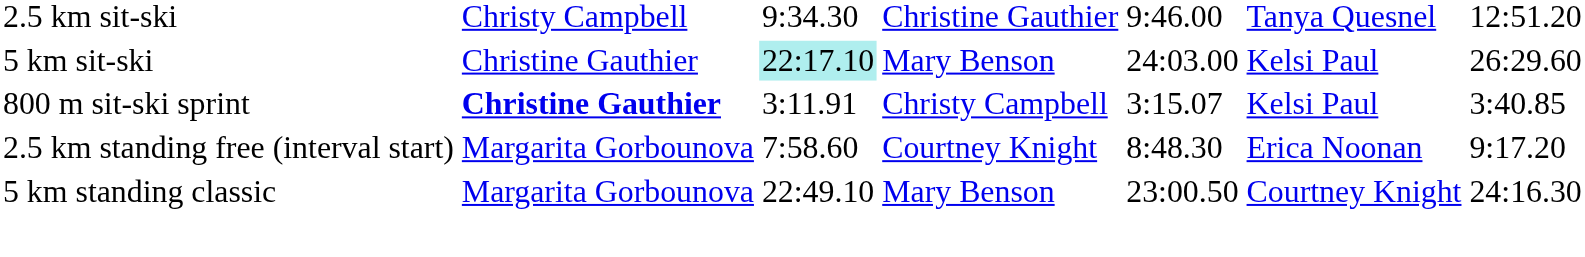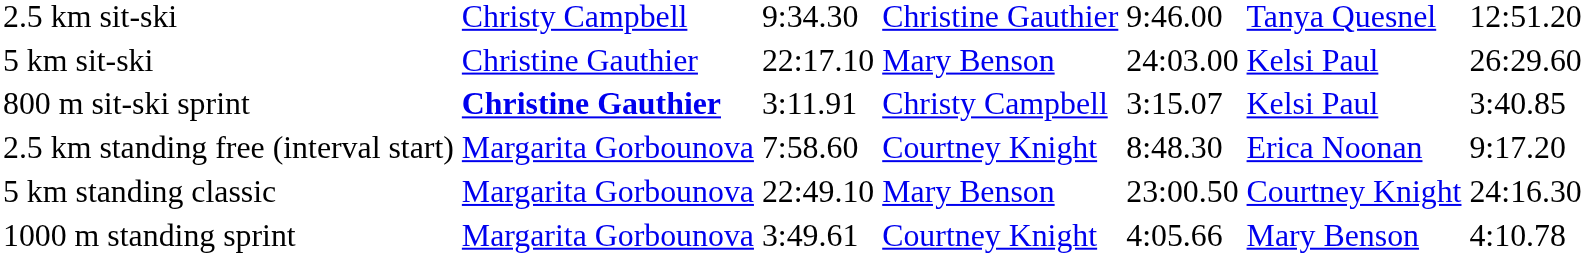 <table>
 <tr>
 <td>2.5 km sit-ski</td>
 <td><a href='#'>Christy Campbell</a><br></td>
 <td>9:34.30</td>
 <td><a href='#'>Christine Gauthier</a><br></td>
 <td>9:46.00</td>
 <td><a href='#'>Tanya Quesnel</a><br></td>
 <td>12:51.20</td>
 </tr>
 <tr>
 <td>5 km sit-ski</td>
 <td><a href='#'>Christine Gauthier</a><br></td>
-<td style="background: paleturquoise;">22:17.10</td>
+<td>22:17.10</td>
 <td><a href='#'>Mary Benson</a><br></td>
 <td>24:03.00</td>
 <td><a href='#'>Kelsi Paul</a><br></td>
 <td>26:29.60</td>
 </tr>
 <tr>
 <td>800 m sit-ski sprint</td>
 <td><strong><a href='#'>Christine Gauthier</a><br></strong></td>
 <td>3:11.91</td>
 <td><a href='#'>Christy Campbell</a><br></td>
 <td>3:15.07</td>
 <td><a href='#'>Kelsi Paul</a><br></td>
 <td>3:40.85</td>
 </tr>
 <tr>
 <td>2.5 km standing free (interval start)</td>
 <td><a href='#'>Margarita Gorbounova</a><br></td>
 <td>7:58.60</td>
 <td><a href='#'>Courtney Knight</a><br></td>
 <td>8:48.30</td>
 <td><a href='#'>Erica Noonan</a><br></td>
 <td>9:17.20</td>
 </tr>
 <tr>
 <td>5 km standing classic</td>
 <td><a href='#'>Margarita Gorbounova</a><br></td>
 <td>22:49.10</td>
 <td><a href='#'>Mary Benson</a><br></td>
 <td>23:00.50</td>
 <td><a href='#'>Courtney Knight</a><br></td>
 <td>24:16.30</td>
 </tr>
+<tr>
+<td>1000 m standing sprint</td>
+<td><a href='#'>Margarita Gorbounova</a><br></td>
+<td>3:49.61</td>
+<td><a href='#'>Courtney Knight</a><br></td>
+<td>4:05.66</td>
+<td><a href='#'>Mary Benson</a><br></td>
+<td>4:10.78</td>
+</tr>
 </table>
